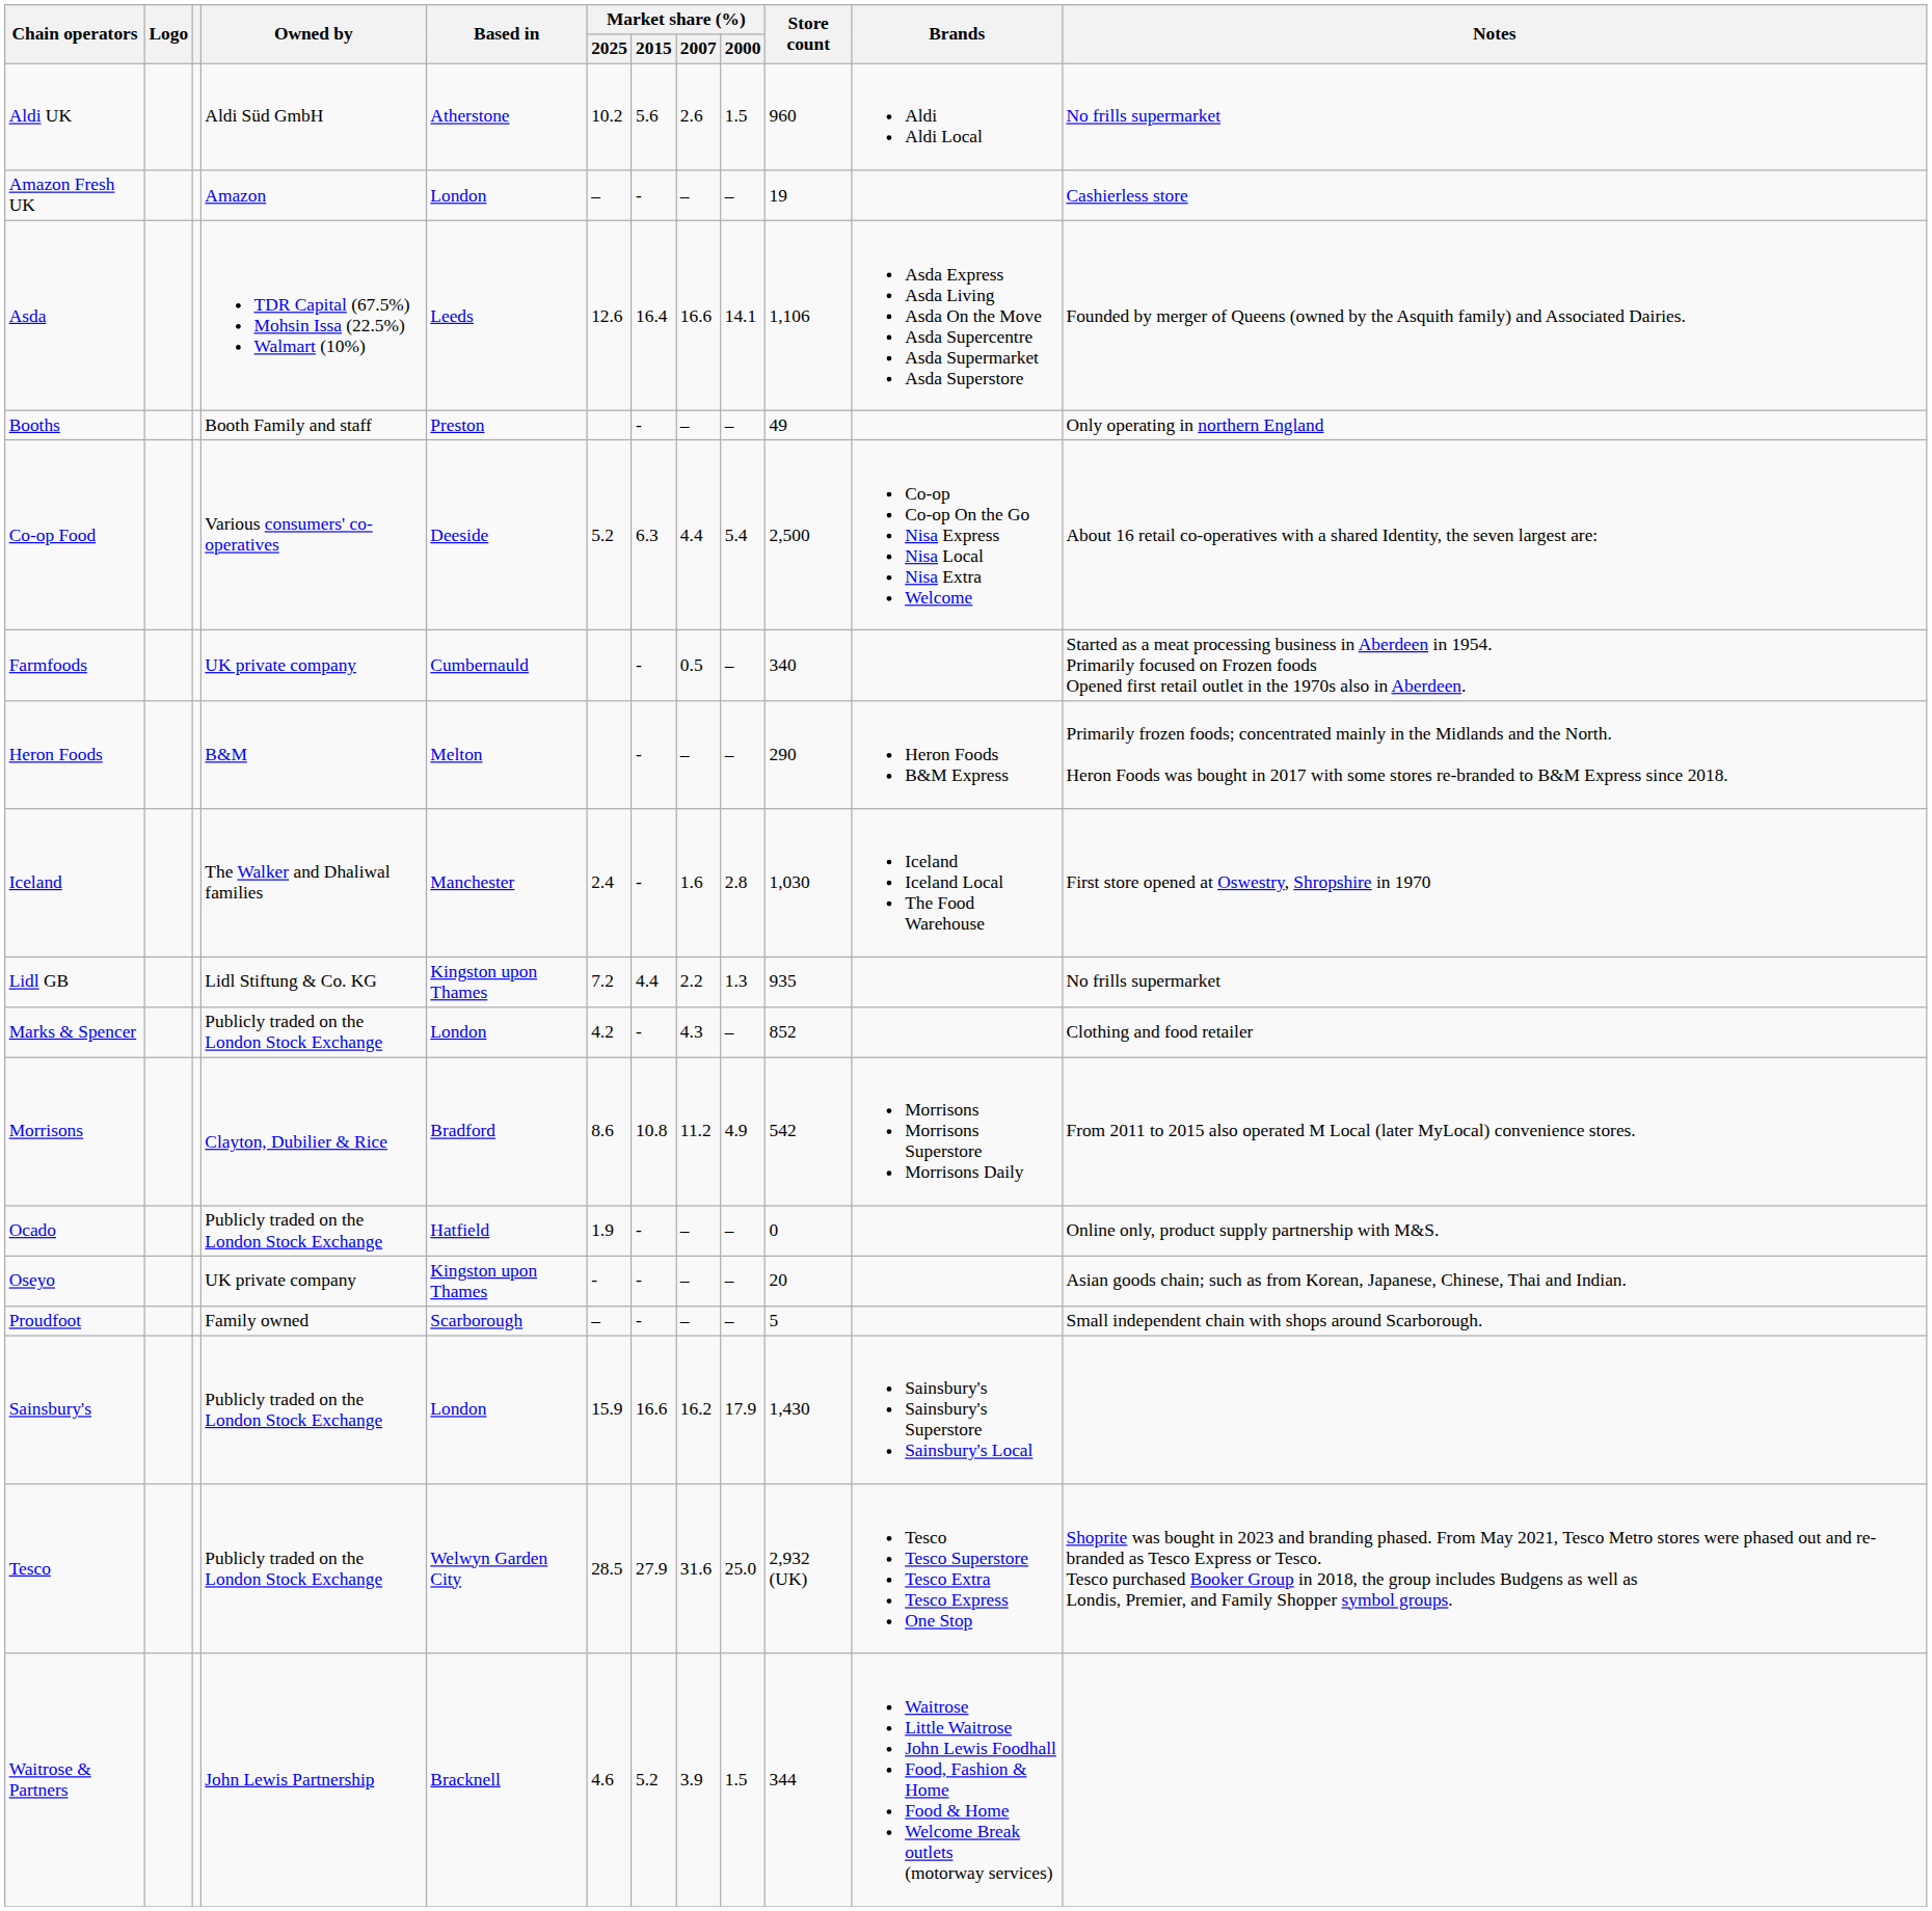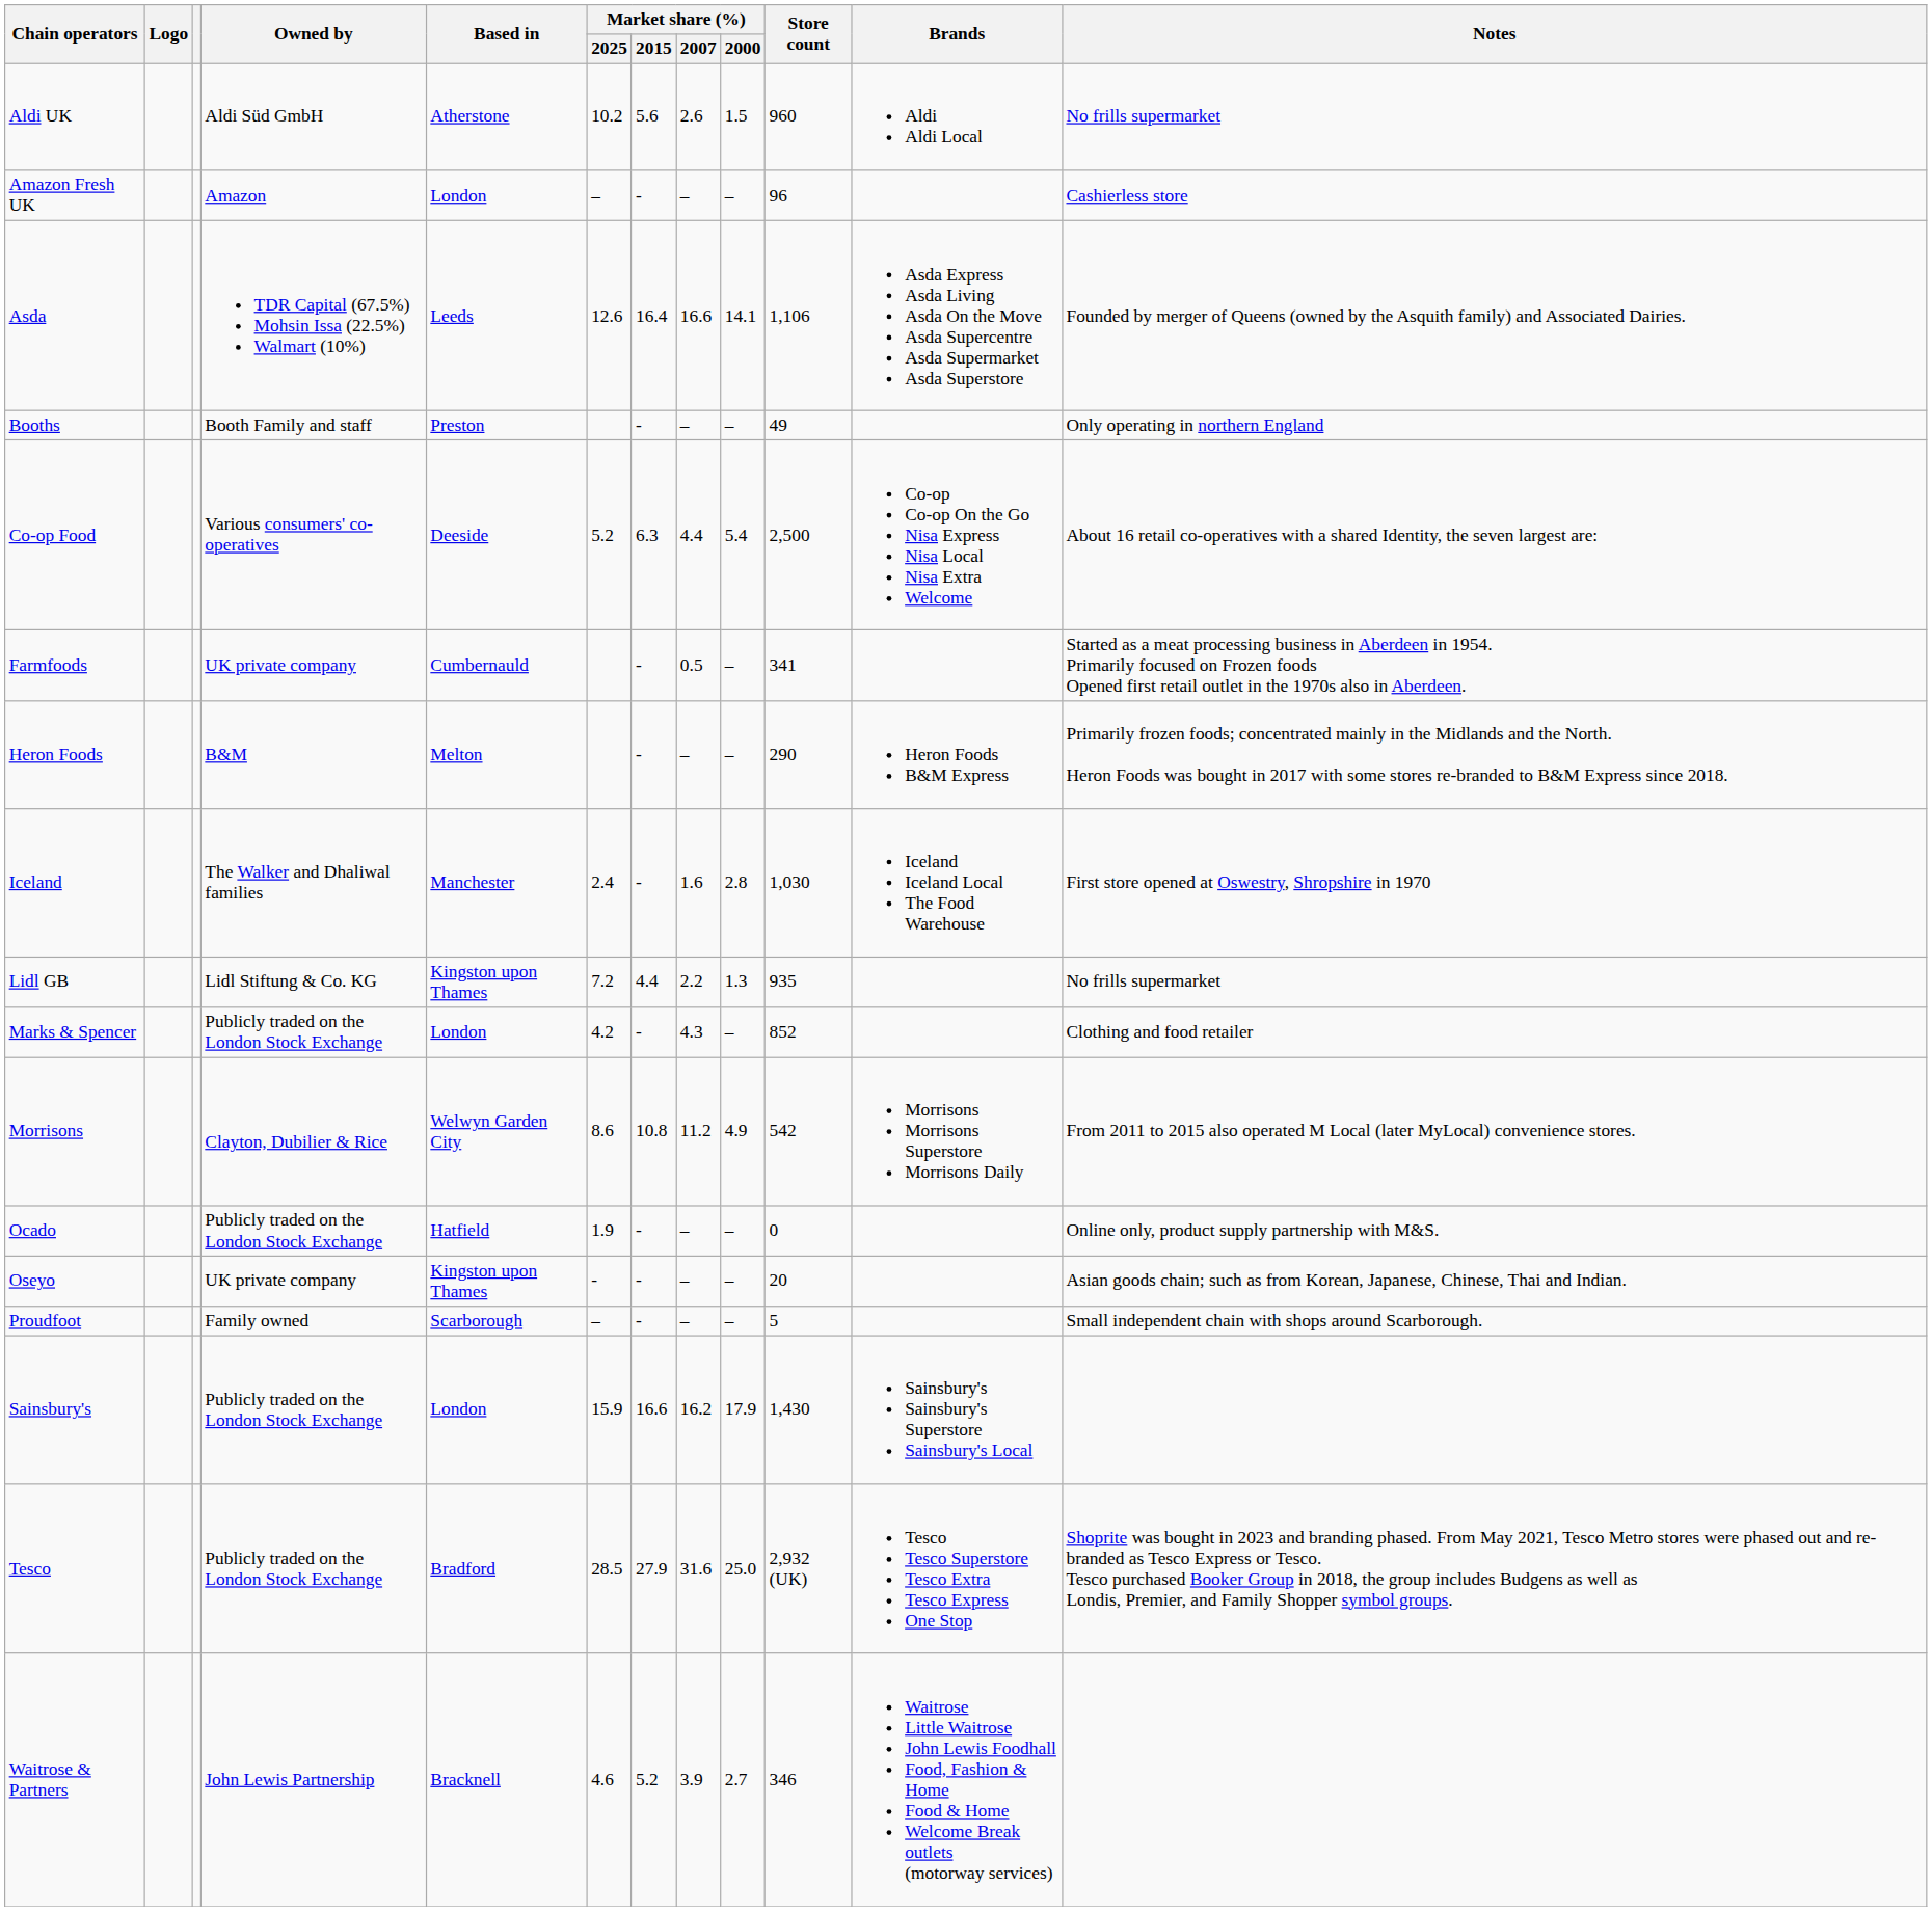 <table class="wikitable sortable" style="font-size:92%;">
 <tr>
 <th rowspan=2>Chain operators</th>
 <th class=unsortable rowspan=2>Logo</th>
 <th data-sort-type=number rowspan=2></th>
 <th rowspan=2>Owned by</th>
 <th rowspan=2>Based in</th>
 <th colspan="4">Market share (%)</th>
 <th rowspan=2>Store count</th>
 <th rowspan=2>Brands</th>
 <th style="width: 45%;" class="unsortable" rowspan="2">Notes</th>
 </tr>
 <tr>
 <th data-sort-type=number>2025</th>
 <th>2015</th>
 <th data-sort-type="number">2007</th>
 <th data-sort-type=number>2000</th>
 </tr>
 <tr>
 <td><a href='#'>Aldi</a> UK</td>
 <td></td>
 <td></td>
 <td>Aldi Süd GmbH</td>
 <td><a href='#'>Atherstone</a></td>
 <td>10.2</td>
 <td>5.6</td>
 <td>2.6</td>
 <td>1.5</td>
 <td>960</td>
 <td><br><ul><li>Aldi</li><li>Aldi Local</li></ul></td>
 <td><a href='#'>No frills supermarket</a></td>
 </tr>
 <tr>
 <td><a href='#'>Amazon Fresh</a> UK</td>
 <td></td>
 <td></td>
 <td><a href='#'>Amazon</a></td>
 <td><a href='#'>London</a></td>
 <td>–</td>
 <td>-</td>
 <td>–</td>
 <td>–</td>
-<td>19</td>
+<td>96</td>
 <td></td>
 <td><a href='#'>Cashierless store</a></td>
 </tr>
 <tr>
 <td><a href='#'>Asda</a></td>
 <td></td>
 <td></td>
 <td><br><ul><li><a href='#'>TDR Capital</a> (67.5%)</li><li><a href='#'>Mohsin Issa</a> (22.5%)</li><li><a href='#'>Walmart</a> (10%)</li></ul></td>
 <td><a href='#'>Leeds</a></td>
 <td>12.6</td>
 <td>16.4</td>
 <td>16.6</td>
 <td>14.1</td>
 <td>1,106</td>
 <td><br><ul><li>Asda Express</li><li>Asda Living</li><li>Asda On the Move</li><li>Asda Supercentre</li><li>Asda Supermarket</li><li>Asda Superstore</li></ul></td>
 <td style="max-width:1px;">Founded by merger of Queens (owned by the Asquith family) and Associated Dairies.</td>
 </tr>
 <tr>
 <td><a href='#'>Booths</a></td>
 <td></td>
 <td></td>
 <td>Booth Family and staff</td>
 <td><a href='#'>Preston</a></td>
 <td></td>
 <td>-</td>
 <td>–</td>
 <td>–</td>
 <td>49</td>
 <td></td>
 <td>Only operating in <a href='#'>northern England</a></td>
 </tr>
 <tr>
 <td><a href='#'>Co-op Food</a></td>
 <td></td>
 <td></td>
 <td>Various <a href='#'>consumers' co-operatives</a></td>
 <td><a href='#'>Deeside</a></td>
 <td>5.2</td>
 <td>6.3</td>
 <td>4.4</td>
 <td>5.4</td>
 <td>2,500</td>
 <td><br><ul><li>Co-op</li><li>Co-op On the Go</li><li><a href='#'>Nisa</a> Express</li><li><a href='#'>Nisa</a> Local</li><li><a href='#'>Nisa</a> Extra</li><li><a href='#'>Welcome</a></li></ul></td>
 <td>About 16 retail co-operatives with a shared Identity, the seven largest are:<br></td>
 </tr>
 <tr>
 <td><a href='#'>Farmfoods</a></td>
 <td></td>
 <td></td>
 <td><a href='#'>UK private company</a></td>
 <td><a href='#'>Cumbernauld</a></td>
 <td></td>
 <td>-</td>
 <td>0.5</td>
 <td>–</td>
-<td>340</td>
+<td>341</td>
 <td></td>
 <td>Started as a meat processing business in <a href='#'>Aberdeen</a> in 1954.<br>Primarily focused on Frozen foods<br>Opened first retail outlet in the 1970s also in <a href='#'>Aberdeen</a>.</td>
 </tr>
 <tr>
 <td><a href='#'>Heron Foods</a></td>
 <td></td>
 <td></td>
 <td><a href='#'>B&M</a></td>
 <td><a href='#'>Melton</a></td>
 <td></td>
 <td>-</td>
 <td>–</td>
 <td>–</td>
 <td>290</td>
 <td><br><ul><li>Heron Foods</li><li>B&M Express</li></ul></td>
 <td>Primarily frozen foods; concentrated mainly in the Midlands and the North.<br><br>Heron Foods was bought in 2017 with some stores re-branded to B&M Express since 2018.</td>
 </tr>
 <tr>
 <td><a href='#'>Iceland</a></td>
 <td></td>
 <td></td>
 <td>The <a href='#'>Walker</a> and Dhaliwal families</td>
 <td><a href='#'>Manchester</a></td>
 <td>2.4</td>
 <td>-</td>
 <td>1.6</td>
 <td>2.8</td>
 <td>1,030</td>
 <td><br><ul><li>Iceland</li><li>Iceland Local</li><li>The Food Warehouse</li></ul></td>
 <td>First store opened at <a href='#'>Oswestry</a>, <a href='#'>Shropshire</a> in 1970</td>
 </tr>
 <tr>
 <td><a href='#'>Lidl</a> GB</td>
 <td></td>
 <td></td>
 <td>Lidl Stiftung & Co. KG</td>
 <td><a href='#'>Kingston upon Thames</a></td>
 <td>7.2</td>
 <td>4.4</td>
 <td>2.2</td>
 <td>1.3</td>
 <td>935</td>
 <td></td>
 <td>No frills supermarket</td>
 </tr>
 <tr>
 <td><a href='#'>Marks & Spencer</a></td>
 <td></td>
 <td></td>
 <td>Publicly traded on the<br><a href='#'>London Stock Exchange</a></td>
 <td><a href='#'>London</a></td>
 <td>4.2</td>
 <td>-</td>
 <td>4.3</td>
 <td>–</td>
 <td>852</td>
 <td></td>
 <td>Clothing and food retailer</td>
 </tr>
 <tr>
 <td><a href='#'>Morrisons</a></td>
 <td></td>
 <td></td>
 <td><br><a href='#'>Clayton, Dubilier & Rice</a></td>
-<td><a href='#'>Bradford</a></td>
+<td><a href='#'>Welwyn Garden City</a></td>
 <td>8.6</td>
 <td>10.8</td>
 <td>11.2</td>
 <td>4.9</td>
 <td>542</td>
 <td><br><ul><li>Morrisons</li><li>Morrisons Superstore</li><li>Morrisons Daily</li></ul></td>
 <td>From 2011 to 2015 also operated M Local (later MyLocal) convenience stores.</td>
 </tr>
 <tr>
 <td><a href='#'>Ocado</a></td>
 <td></td>
 <td></td>
 <td>Publicly traded on the<br><a href='#'>London Stock Exchange</a></td>
 <td><a href='#'>Hatfield</a></td>
 <td>1.9</td>
 <td>-</td>
 <td>–</td>
 <td>–</td>
 <td>0</td>
 <td></td>
 <td>Online only, product supply partnership with M&S.</td>
 </tr>
 <tr>
 <td><a href='#'>Oseyo</a></td>
 <td></td>
 <td></td>
 <td>UK private company</td>
 <td><a href='#'>Kingston upon Thames</a></td>
 <td>-</td>
 <td>-</td>
 <td>–</td>
 <td>–</td>
 <td>20</td>
 <td></td>
 <td>Asian goods chain; such as from Korean, Japanese, Chinese, Thai and Indian.</td>
 </tr>
 <tr>
 <td><a href='#'>Proudfoot</a></td>
 <td></td>
 <td></td>
 <td>Family owned</td>
 <td><a href='#'>Scarborough</a></td>
 <td>–</td>
 <td>-</td>
 <td>–</td>
 <td>–</td>
 <td>5</td>
 <td></td>
 <td>Small independent chain with shops around Scarborough.</td>
 </tr>
 <tr>
 <td><a href='#'>Sainsbury's</a></td>
 <td></td>
 <td></td>
 <td>Publicly traded on the<br><a href='#'>London Stock Exchange</a></td>
 <td><a href='#'>London</a></td>
 <td>15.9</td>
 <td>16.6</td>
 <td>16.2</td>
 <td>17.9</td>
 <td>1,430</td>
 <td><br><ul><li>Sainsbury's</li><li>Sainsbury's Superstore</li><li><a href='#'>Sainsbury's Local</a></li></ul></td>
 <td></td>
 </tr>
 <tr>
 <td><a href='#'>Tesco</a></td>
 <td></td>
 <td></td>
 <td>Publicly traded on the<br><a href='#'>London Stock Exchange</a></td>
-<td><a href='#'>Welwyn Garden City</a></td>
+<td><a href='#'>Bradford</a></td>
 <td>28.5</td>
 <td>27.9</td>
 <td>31.6</td>
 <td>25.0</td>
 <td>2,932 (UK)</td>
 <td><br><ul><li>Tesco</li><li><a href='#'>Tesco Superstore</a></li><li><a href='#'>Tesco Extra</a></li><li><a href='#'>Tesco Express</a></li><li><a href='#'>One Stop</a></li></ul></td>
 <td style="max-width:1px;"><a href='#'>Shoprite</a> was bought in 2023 and branding phased. From May 2021, Tesco Metro stores were phased out and re-branded as Tesco Express or Tesco.<br>Tesco purchased <a href='#'>Booker Group</a> in 2018, the group includes Budgens as well as<br>Londis, Premier, and Family Shopper <a href='#'>symbol groups</a>.</td>
 </tr>
 <tr>
 <td><a href='#'>Waitrose & Partners</a></td>
 <td></td>
 <td></td>
 <td><a href='#'>John Lewis Partnership</a></td>
 <td><a href='#'>Bracknell</a></td>
 <td>4.6</td>
 <td>5.2</td>
 <td>3.9</td>
-<td>1.5</td>
-<td>344</td>
+<td>2.7</td>
+<td>346</td>
 <td><br><ul><li><a href='#'>Waitrose</a></li><li><a href='#'>Little Waitrose</a></li><li><a href='#'>John Lewis Foodhall</a></li><li><a href='#'>Food, Fashion & Home</a></li><li><a href='#'>Food & Home</a></li><li><a href='#'>Welcome Break outlets</a><br>(motorway services)</li></ul></td>
 <td></td>
 </tr>
 </table>
